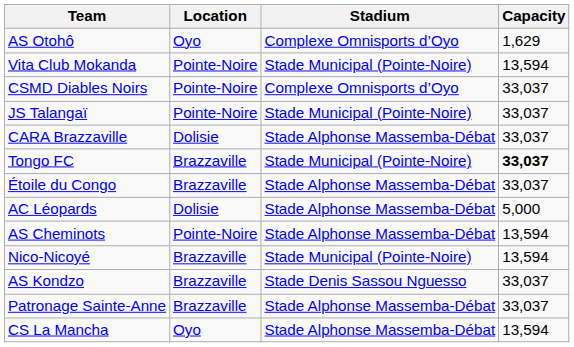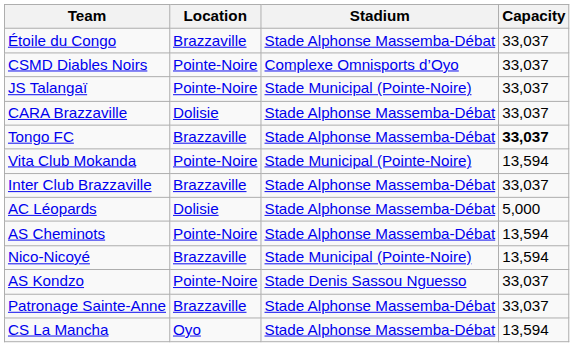 <table class="wikitable sortable">
 <tr>
 <th>Team</th>
 <th>Location</th>
 <th>Stadium</th>
 <th>Capacity</th>
 </tr>
 <tr>
-<td><a href='#'>AS Otohô</a></td>
-<td><a href='#'>Oyo</a></td>
-<td><a href='#'>Complexe Omnisports d’Oyo</a></td>
-<td>1,629</td>
-</tr>
-<tr>
-<td><a href='#'>Vita Club Mokanda</a></td>
-<td><a href='#'>Pointe-Noire</a></td>
-<td><a href='#'>Stade Municipal (Pointe-Noire)</a></td>
-<td>13,594</td>
+<td><a href='#'>Étoile du Congo</a></td>
+<td><a href='#'>Brazzaville</a></td>
+<td><a href='#'>Stade Alphonse Massemba-Débat</a></td>
+<td>33,037</td>
 </tr>
 <tr>
 <td><a href='#'>CSMD Diables Noirs</a></td>
 <td><a href='#'>Pointe-Noire</a></td>
 <td><a href='#'>Complexe Omnisports d’Oyo</a></td>
 <td>33,037</td>
 </tr>
 <tr>
 <td><a href='#'>JS Talangaï</a></td>
 <td><a href='#'>Pointe-Noire</a></td>
 <td><a href='#'>Stade Municipal (Pointe-Noire)</a></td>
 <td>33,037</td>
 </tr>
 <tr>
 <td><a href='#'>CARA Brazzaville</a></td>
 <td><a href='#'>Dolisie</a></td>
 <td><a href='#'>Stade Alphonse Massemba-Débat</a></td>
 <td>33,037</td>
 </tr>
 <tr>
 <td><a href='#'>Tongo FC</a></td>
 <td><a href='#'>Brazzaville</a></td>
-<td><a href='#'>Stade Municipal (Pointe-Noire)</a></td>
+<td><a href='#'>Stade Alphonse Massemba-Débat</a></td>
 <td><strong>33,037</strong></td>
 </tr>
 <tr>
-<td><a href='#'>Étoile du Congo</a></td>
+<td><a href='#'>Vita Club Mokanda</a></td>
+<td><a href='#'>Pointe-Noire</a></td>
+<td><a href='#'>Stade Municipal (Pointe-Noire)</a></td>
+<td>13,594</td>
+</tr>
+<tr>
+<td><a href='#'>Inter Club Brazzaville</a></td>
 <td><a href='#'>Brazzaville</a></td>
 <td><a href='#'>Stade Alphonse Massemba-Débat</a></td>
 <td>33,037</td>
 </tr>
 <tr>
 <td><a href='#'>AC Léopards</a></td>
 <td><a href='#'>Dolisie</a></td>
 <td><a href='#'>Stade Alphonse Massemba-Débat</a></td>
 <td>5,000</td>
 </tr>
 <tr>
 <td><a href='#'>AS Cheminots</a></td>
 <td><a href='#'>Pointe-Noire</a></td>
 <td><a href='#'>Stade Alphonse Massemba-Débat</a></td>
 <td>13,594</td>
 </tr>
 <tr>
 <td><a href='#'>Nico-Nicoyé</a></td>
 <td><a href='#'>Brazzaville</a></td>
 <td><a href='#'>Stade Municipal (Pointe-Noire)</a></td>
 <td>13,594</td>
 </tr>
 <tr>
 <td><a href='#'>AS Kondzo</a></td>
-<td><a href='#'>Brazzaville</a></td>
+<td><a href='#'>Pointe-Noire</a></td>
 <td><a href='#'>Stade Denis Sassou Nguesso</a></td>
 <td>33,037</td>
 </tr>
 <tr>
 <td><a href='#'>Patronage Sainte-Anne</a></td>
 <td><a href='#'>Brazzaville</a></td>
 <td><a href='#'>Stade Alphonse Massemba-Débat</a></td>
 <td>33,037</td>
 </tr>
 <tr>
 <td><a href='#'>CS La Mancha</a></td>
 <td><a href='#'>Oyo</a></td>
 <td><a href='#'>Stade Alphonse Massemba-Débat</a></td>
 <td>13,594</td>
 </tr>
 </table>
